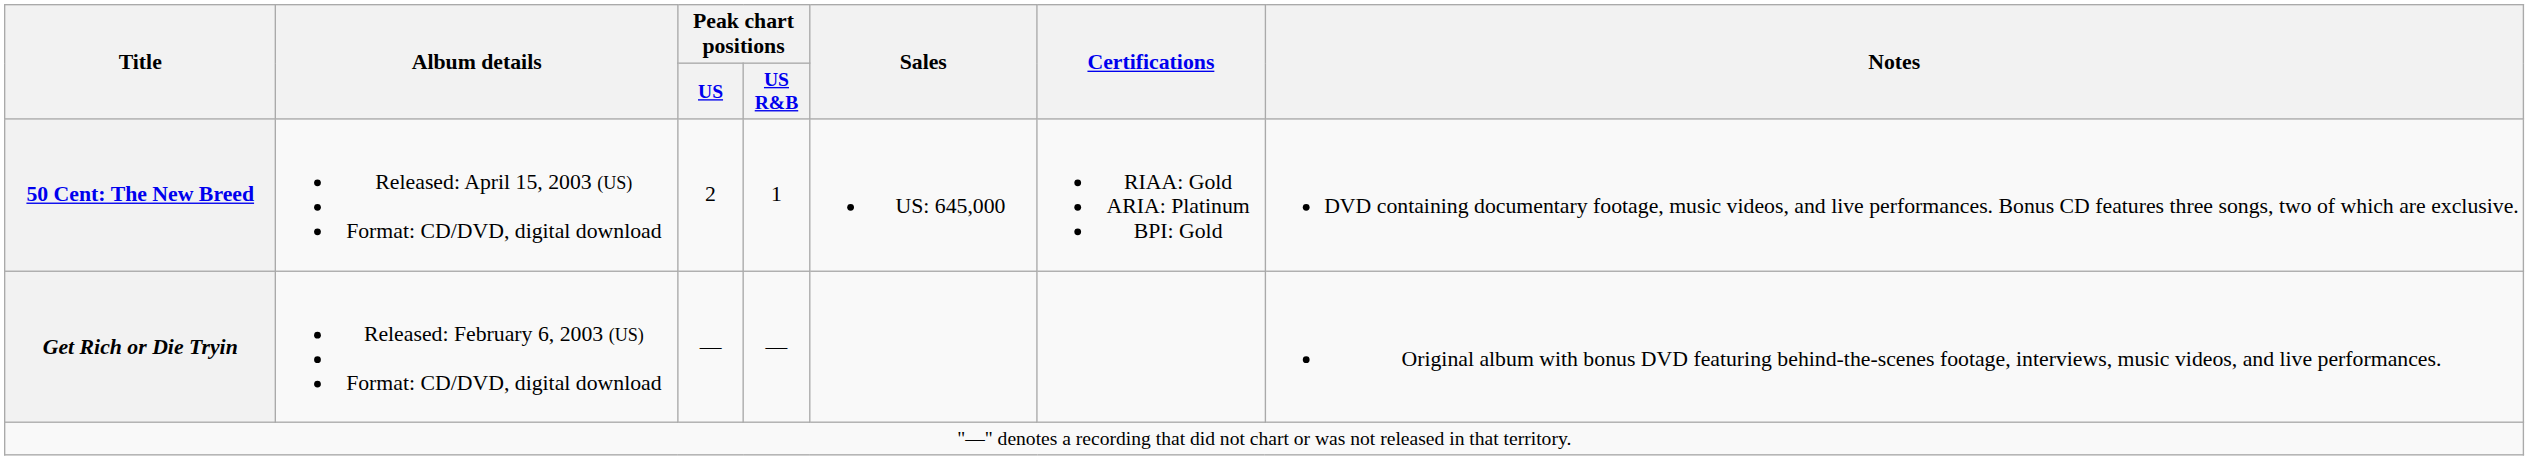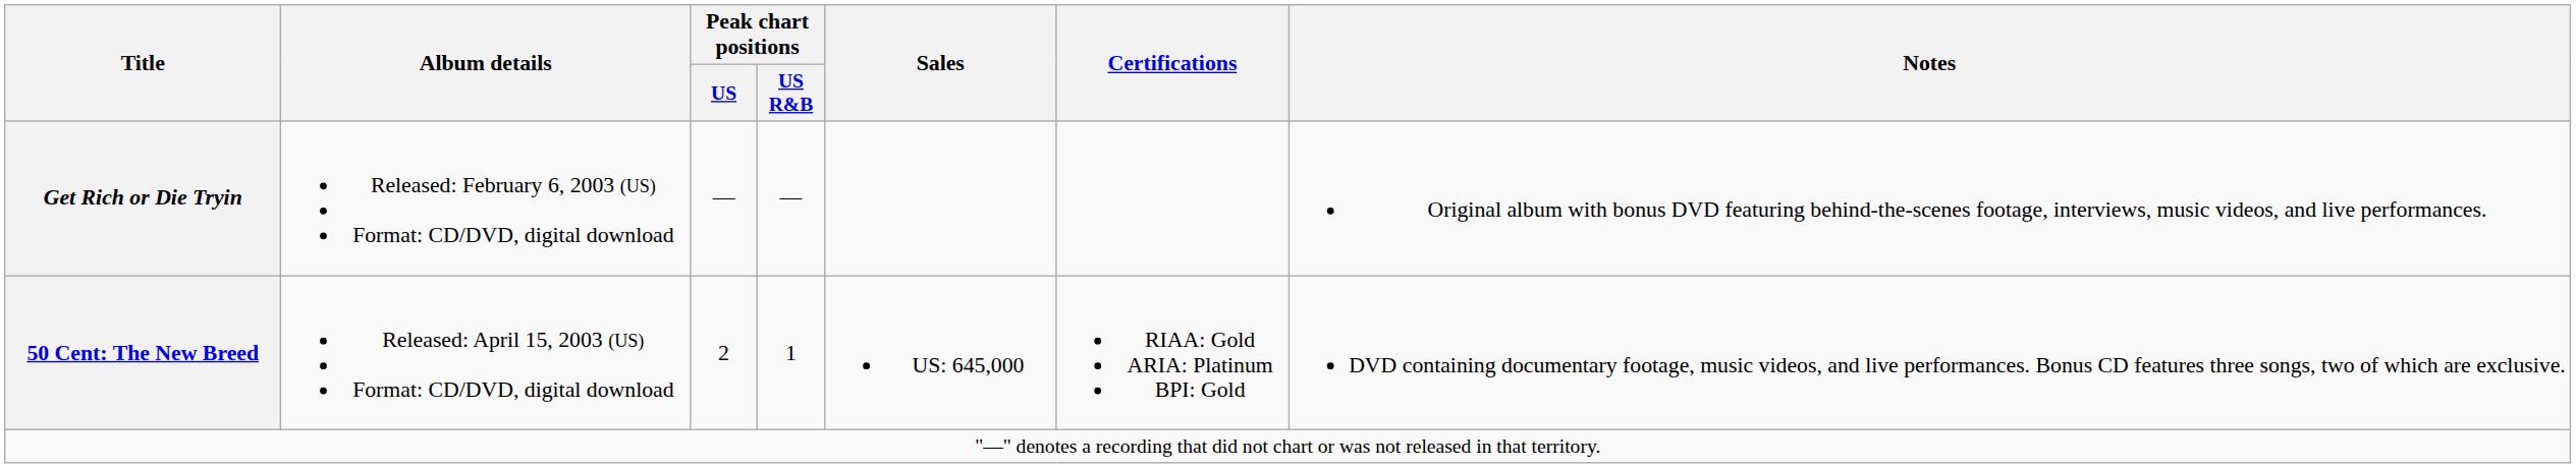 <table class="wikitable plainrowheaders" style="text-align:center;">
 <tr>
 <th scope="col" rowspan="2" style="width:12em;">Title</th>
 <th scope="col" rowspan="2" style="width:18em;">Album details</th>
 <th scope="col" colspan="2">Peak chart positions</th>
 <th scope="col" rowspan="2" style="width:10em;">Sales</th>
 <th scope="col" rowspan="2" style="width:10em;"><a href='#'>Certifications</a></th>
 <th scope="col" rowspan="2">Notes</th>
 </tr>
 <tr>
 <th scope="col" style="width:2.9em;font-size:90%;"><a href='#'>US</a><br></th>
 <th scope="col" style="width:2.9em;font-size:90%;"><a href='#'>US<br>R&B</a><br></th>
 </tr>
 <tr>
+<th scope="row"><em>Get Rich or Die Tryin<strong></th>
+<td><br><ul><li>Released: February 6, 2003 <small>(US)</small></li><li></li><li>Format: CD/DVD, digital download</li></ul></td>
+<td>—</td>
+<td>—</td>
+<td></td>
+<td></td>
+<td><br><ul><li>Original album with bonus DVD featuring behind-the-scenes footage, interviews, music videos, and live performances.</li></ul></td>
+</tr>
+<tr>
 <th scope="row"></em><a href='#'>50 Cent: The New Breed</a><em></th>
 <td><br><ul><li>Released: April 15, 2003 <small>(US)</small></li><li></li><li>Format: CD/DVD, digital download</li></ul></td>
 <td>2</td>
 <td>1</td>
 <td><br><ul><li>US: 645,000</li></ul></td>
 <td><br><ul><li>RIAA: Gold</li><li>ARIA: Platinum</li><li>BPI: Gold</li></ul></td>
 <td><br><ul><li>DVD containing documentary footage, music videos, and live performances. Bonus CD features three songs, two of which are exclusive.</li></ul></td>
 </tr>
 <tr>
-<th scope="row"><em>Get Rich or Die Tryin<strong></th>
-<td><br><ul><li>Released: February 6, 2003 <small>(US)</small></li><li></li><li>Format: CD/DVD, digital download</li></ul></td>
-<td>—</td>
-<td>—</td>
-<td></td>
-<td></td>
-<td><br><ul><li>Original album with bonus DVD featuring behind-the-scenes footage, interviews, music videos, and live performances.</li></ul></td>
-</tr>
-<tr>
 <td colspan="7" style="font-size:90%">"—" denotes a recording that did not chart or was not released in that territory.</td>
 </tr>
 </table>
